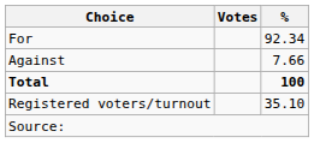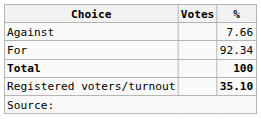 <table class=wikitable style=text-align:right>
 <tr>
 <th>Choice</th>
 <th>Votes</th>
 <th>%</th>
 </tr>
 <tr>
+<td align=left>Against</td>
+<td></td>
+<td>7.66</td>
+</tr>
+<tr>
 <td align=left>For</td>
 <td></td>
 <td>92.34</td>
-</tr>
-<tr>
-<td align=left>Against</td>
-<td></td>
-<td>7.66</td>
 </tr>
 <tr>
 <td align=left><strong>Total</strong></td>
 <td></td>
 <td><strong>100</strong></td>
 </tr>
 <tr>
 <td align=left>Registered voters/turnout</td>
 <td></td>
-<td>35.10</td>
+<td><strong>35.10</strong></td>
 </tr>
 <tr>
 <td align=left colspan=3>Source: </td>
 </tr>
 </table>
